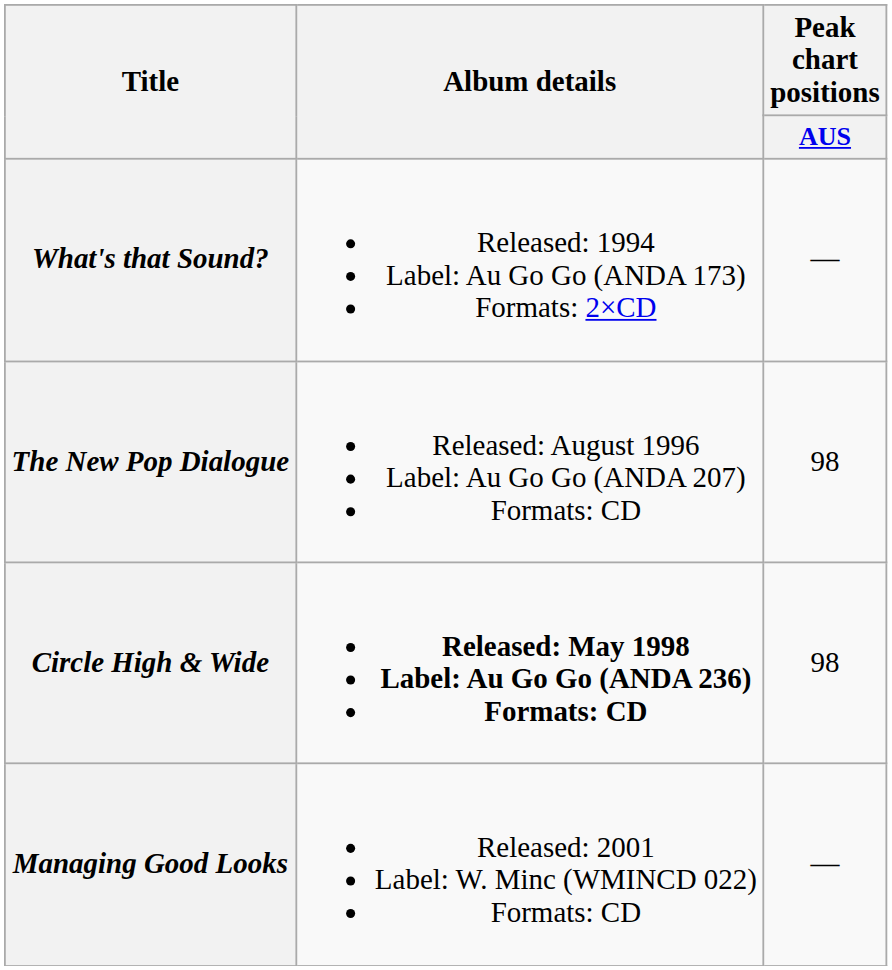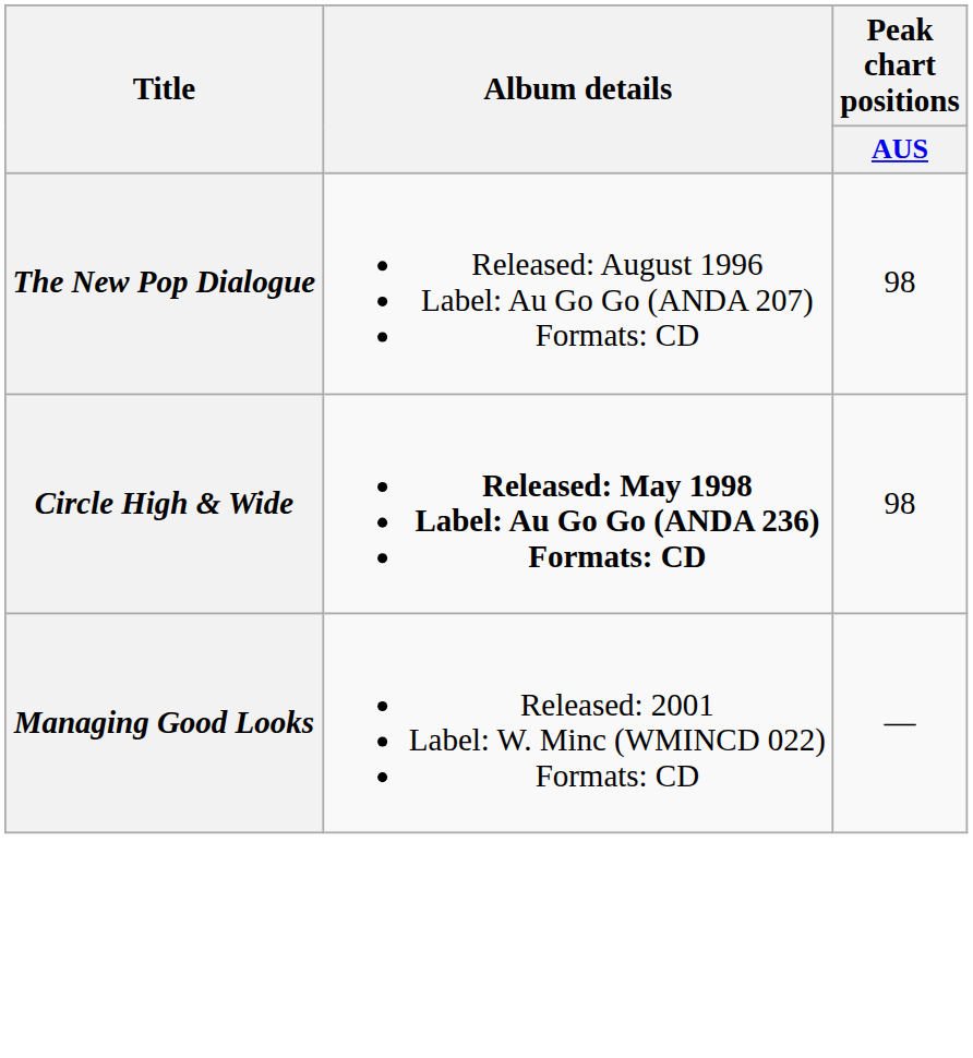 <table class="wikitable plainrowheaders" style="text-align:center;">
 <tr>
 <th scope="col" rowspan="2">Title</th>
 <th scope="col" rowspan="2">Album details</th>
 <th scope="col" colspan="1">Peak chart positions</th>
 </tr>
 <tr>
 <th scope="col" style="width:3em; font-size:90%"><a href='#'>AUS</a><br></th>
-</tr>
-<tr>
-<th scope="row"><em>What's that Sound?</em></th>
-<td><br><ul><li>Released: 1994</li><li>Label: Au Go Go (ANDA 173)</li><li>Formats: <a href='#'>2×CD</a></li></ul></td>
-<td>—</td>
 </tr>
 <tr>
 <th scope="row"><em>The New Pop Dialogue</em></th>
 <td><br><ul><li>Released: August 1996</li><li>Label: Au Go Go (ANDA 207)</li><li>Formats: CD</li></ul></td>
 <td>98</td>
 </tr>
 <tr>
 <th scope="row"><em>Circle High & Wide</em></th>
 <td><strong><br><ul><li>Released: May 1998</li><li>Label: Au Go Go (ANDA 236)</li><li>Formats: CD</li></ul></strong></td>
 <td>98</td>
 </tr>
 <tr>
 <th scope="row"><em>Managing Good Looks</em></th>
 <td><br><ul><li>Released: 2001</li><li>Label: W. Minc  (WMINCD 022)</li><li>Formats: CD</li></ul></td>
 <td>—</td>
 </tr>
 </table>
